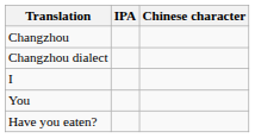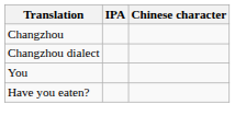 <table class="wikitable sortable">
 <tr>
 <th>Translation</th>
 <th>IPA</th>
 <th>Chinese character</th>
 </tr>
 <tr>
 <td>Changzhou</td>
 <td></td>
 <td></td>
 </tr>
 <tr>
 <td>Changzhou dialect</td>
 <td></td>
 <td></td>
 </tr>
 <tr>
-<td>I</td>
-<td></td>
-<td></td>
-</tr>
-<tr>
 <td>You</td>
 <td></td>
 <td></td>
 </tr>
 <tr>
 <td>Have you eaten?</td>
 <td></td>
 <td></td>
 </tr>
 </table>
